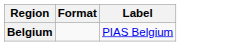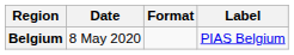 <table class="wikitable plainrowheaders" style="text-align:center">
 <tr>
 <th>Region</th>
+<th>Date</th>
 <th>Format</th>
 <th>Label</th>
 </tr>
 <tr>
 <th scope="row">Belgium</th>
+<td>8 May 2020</td>
 <td></td>
 <td><a href='#'>PIAS Belgium</a></td>
 </tr>
 </table>
